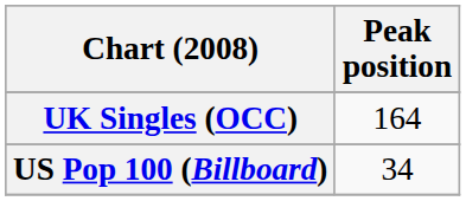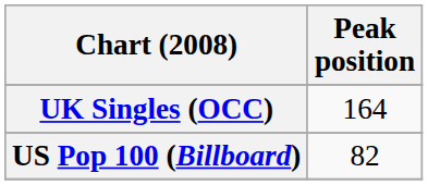 <table class="wikitable sortable plainrowheaders" style="text-align:center;">
 <tr>
 <th scope="col">Chart (2008)</th>
 <th scope="col">Peak<br>position</th>
 </tr>
 <tr>
 </tr>
 <tr>
 <th scope="row"><a href='#'>UK Singles</a> (<a href='#'>OCC</a>)</th>
 <td>164</td>
 </tr>
 <tr>
 </tr>
 <tr>
 </tr>
 <tr>
 </tr>
 <tr>
 <th scope="row">US <a href='#'>Pop 100</a> (<a href='#'><em>Billboard</em></a>)</th>
-<td>34</td>
+<td>82</td>
 </tr>
 <tr>
 </tr>
 </table>
